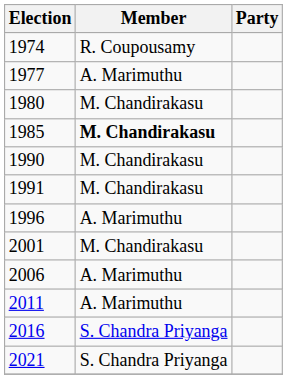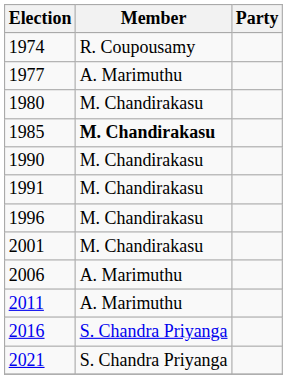 <table class="wikitable">
 <tr>
 <th>Election</th>
 <th>Member</th>
 <th colspan="2">Party</th>
 </tr>
 <tr>
 <td>1974</td>
 <td>R. Coupousamy</td>
 <td></td>
 </tr>
 <tr>
 <td>1977</td>
 <td>A. Marimuthu</td>
 <td></td>
 </tr>
 <tr>
 <td>1980</td>
 <td>M. Chandirakasu</td>
 <td></td>
 </tr>
 <tr>
 <td>1985</td>
 <td><strong>M. Chandirakasu</strong></td>
 <td></td>
 </tr>
 <tr>
 <td>1990</td>
 <td>M. Chandirakasu</td>
 <td></td>
 </tr>
 <tr>
 <td>1991</td>
 <td>M. Chandirakasu</td>
 <td></td>
 </tr>
 <tr>
 <td>1996</td>
-<td>A. Marimuthu</td>
+<td>M. Chandirakasu</td>
 <td></td>
 </tr>
 <tr>
 <td>2001</td>
 <td>M. Chandirakasu</td>
 <td></td>
 </tr>
 <tr>
 <td>2006</td>
 <td>A. Marimuthu</td>
 <td></td>
 </tr>
 <tr>
 <td><a href='#'>2011</a></td>
 <td>A. Marimuthu</td>
 <td></td>
 </tr>
 <tr>
 <td><a href='#'>2016</a></td>
 <td><a href='#'>S. Chandra Priyanga</a></td>
 <td></td>
 </tr>
 <tr>
 <td><a href='#'>2021</a></td>
 <td>S. Chandra Priyanga</td>
 <td></td>
 </tr>
 <tr>
 </tr>
 </table>
